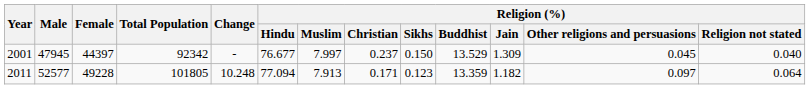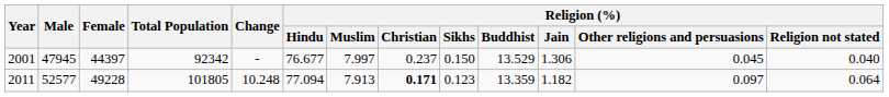 <table class="wikitable">
 <tr>
 <th rowspan="2">Year</th>
 <th rowspan="2">Male</th>
 <th rowspan="2">Female</th>
 <th rowspan="2">Total Population</th>
 <th rowspan="2">Change</th>
 <th colspan="8">Religion (%)</th>
 </tr>
 <tr>
 <th>Hindu</th>
 <th>Muslim</th>
 <th>Christian</th>
 <th>Sikhs</th>
 <th>Buddhist</th>
 <th>Jain</th>
 <th>Other religions and persuasions</th>
 <th>Religion not stated</th>
 </tr>
 <tr>
 <td>2001</td>
 <td style="text-align:right;">47945</td>
 <td style="text-align:right;">44397</td>
 <td style="text-align:right;">92342</td>
 <td style="text-align:center;">-</td>
 <td style="text-align:right;">76.677</td>
 <td style="text-align:right;">7.997</td>
 <td style="text-align:right;">0.237</td>
 <td style="text-align:right;">0.150</td>
 <td style="text-align:right;">13.529</td>
-<td style="text-align:right;">1.309</td>
+<td style="text-align:right;">1.306</td>
 <td style="text-align:right;">0.045</td>
 <td style="text-align:right;">0.040</td>
 </tr>
 <tr>
 <td>2011</td>
 <td style="text-align:right;">52577</td>
 <td style="text-align:right;">49228</td>
 <td style="text-align:right;">101805</td>
 <td style="text-align:right;">10.248</td>
 <td style="text-align:right;">77.094</td>
 <td style="text-align:right;">7.913</td>
-<td style="text-align:right;">0.171</td>
+<td style="text-align:right;"><strong>0.171</strong></td>
 <td style="text-align:right;">0.123</td>
 <td style="text-align:right;">13.359</td>
 <td style="text-align:right;">1.182</td>
 <td style="text-align:right;">0.097</td>
 <td style="text-align:right;">0.064</td>
 </tr>
 </table>
